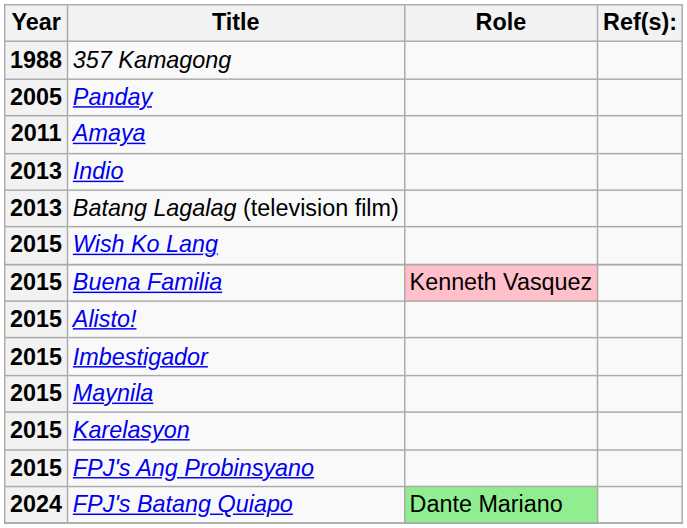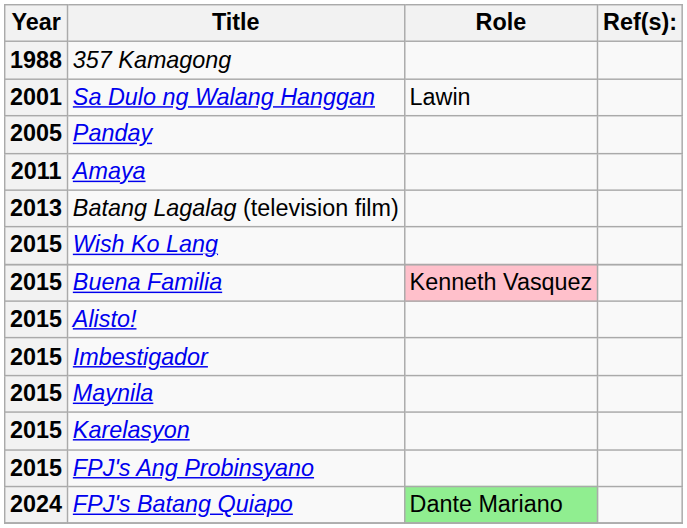 <table class= "wikitable plainrowheaders sortable">
 <tr>
 <th scope="col">Year</th>
 <th scope="col">Title</th>
 <th scope="col">Role</th>
 <th>Ref(s):</th>
 </tr>
 <tr>
 <th scope="row">1988</th>
 <td><em>357 Kamagong</em></td>
 <td></td>
 <td></td>
 </tr>
 <tr>
+<th scope="row">2001</th>
+<td><em><a href='#'>Sa Dulo ng Walang Hanggan</a></em></td>
+<td>Lawin</td>
+<td></td>
+</tr>
+<tr>
 <th scope="row">2005</th>
 <td><em><a href='#'>Panday</a></em></td>
 <td></td>
 <td></td>
 </tr>
 <tr>
 <th scope="row">2011</th>
 <td><em><a href='#'>Amaya</a></em></td>
-<td></td>
-<td></td>
-</tr>
-<tr>
-<th scope="row">2013</th>
-<td><em><a href='#'>Indio</a></em></td>
 <td></td>
 <td></td>
 </tr>
 <tr>
 <th scope="row">2013</th>
 <td><em>Batang Lagalag</em> (television film)</td>
 <td></td>
 <td></td>
 </tr>
 <tr>
 <th scope="row">2015</th>
 <td><em><a href='#'>Wish Ko Lang</a></em></td>
 <td></td>
 <td></td>
 </tr>
 <tr>
 </tr>
 <tr>
 <th scope="row">2015</th>
 <td><em><a href='#'>Buena Familia</a></em></td>
 <td style="background: pink;">Kenneth Vasquez</td>
 <td></td>
 </tr>
 <tr>
 <th scope="row">2015</th>
 <td><em><a href='#'>Alisto!</a></em></td>
 <td></td>
 <td></td>
 </tr>
 <tr>
 <th scope="row">2015</th>
 <td><em><a href='#'>Imbestigador</a></em></td>
 <td></td>
 <td></td>
 </tr>
 <tr>
 <th scope="row">2015</th>
 <td><em><a href='#'>Maynila</a></em></td>
 <td></td>
 <td></td>
 </tr>
 <tr>
 <th scope="row">2015</th>
 <td><em><a href='#'>Karelasyon</a></em></td>
 <td></td>
 <td></td>
 </tr>
 <tr>
 <th scope="row">2015</th>
 <td><em><a href='#'>FPJ's Ang Probinsyano</a></em></td>
 <td></td>
 <td></td>
 </tr>
 <tr>
 <th scope="row">2024</th>
 <td><em><a href='#'>FPJ's Batang Quiapo</a></em></td>
 <td style="background: lightgreen;">Dante Mariano</td>
 <td></td>
 </tr>
 <tr>
 </tr>
 </table>
